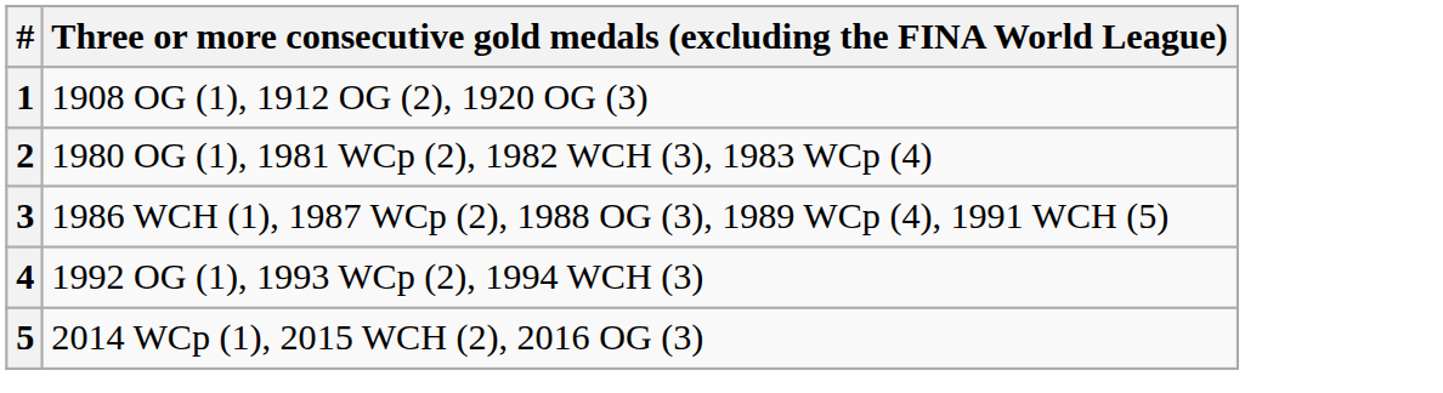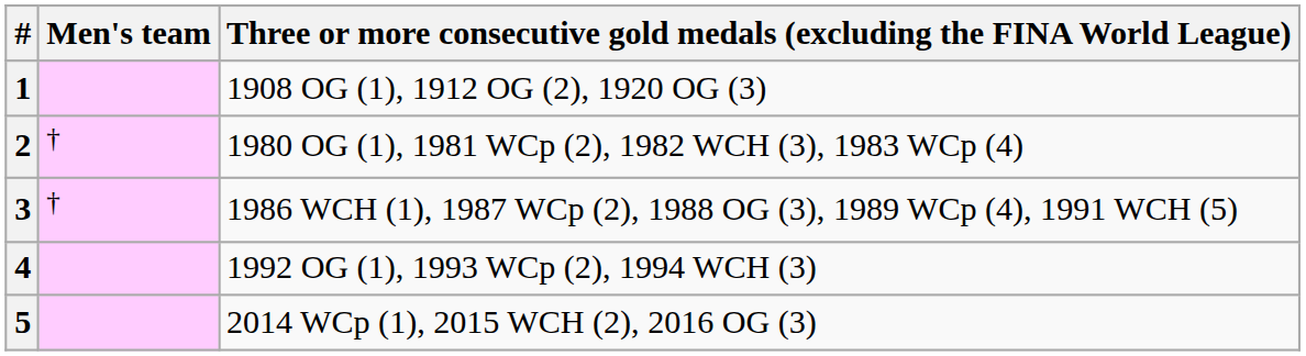 <table class="wikitable" style="text-align: left; font-size: 90%; margin-left: 1em;">
 <tr>
 <th>#</th>
+<th>Men's team</th>
 <th>Three or more consecutive gold medals (excluding the FINA World League)</th>
 </tr>
 <tr>
 <th>1</th>
+<td style="background-color: #ffccff;"></td>
 <td>1908 OG (1), 1912 OG (2), 1920 OG (3)</td>
 </tr>
 <tr>
 <th>2</th>
+<td style="background-color: #ffccff;"><em></em><sup>†</sup></td>
 <td>1980 OG (1), 1981 WCp (2), 1982 WCH (3), 1983 WCp (4)</td>
 </tr>
 <tr>
 <th>3</th>
+<td style="background-color: #ffccff;"><em></em><sup>†</sup></td>
 <td>1986 WCH (1), 1987 WCp (2), 1988 OG (3), 1989 WCp (4), 1991 WCH (5)</td>
 </tr>
 <tr>
 <th>4</th>
+<td style="background-color: #ffccff;"></td>
 <td>1992 OG (1), 1993 WCp (2), 1994 WCH (3)</td>
 </tr>
 <tr>
 <th>5</th>
+<td style="background-color: #ffccff;"></td>
 <td>2014 WCp (1), 2015 WCH (2), 2016 OG (3)</td>
 </tr>
 </table>
